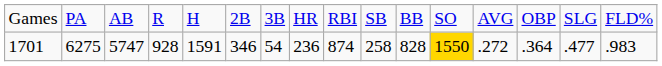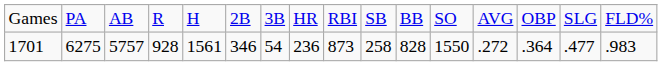 <table class="wikitable">
 <tr>
 <td>Games</td>
 <td><a href='#'>PA</a></td>
 <td><a href='#'>AB</a></td>
 <td><a href='#'>R</a></td>
 <td><a href='#'>H</a></td>
 <td><a href='#'>2B</a></td>
 <td><a href='#'>3B</a></td>
 <td><a href='#'>HR</a></td>
 <td><a href='#'>RBI</a></td>
 <td><a href='#'>SB</a></td>
 <td><a href='#'>BB</a></td>
 <td><a href='#'>SO</a></td>
 <td><a href='#'>AVG</a></td>
 <td><a href='#'>OBP</a></td>
 <td><a href='#'>SLG</a></td>
 <td><a href='#'>FLD%</a></td>
 </tr>
 <tr>
 <td>1701</td>
 <td>6275</td>
-<td>5747</td>
+<td>5757</td>
 <td>928</td>
-<td>1591</td>
+<td>1561</td>
 <td>346</td>
 <td>54</td>
 <td>236</td>
-<td>874</td>
+<td>873</td>
 <td>258</td>
 <td>828</td>
-<td style="background: gold;">1550</td>
+<td>1550</td>
 <td>.272</td>
 <td>.364</td>
 <td>.477</td>
 <td>.983</td>
 </tr>
 </table>
